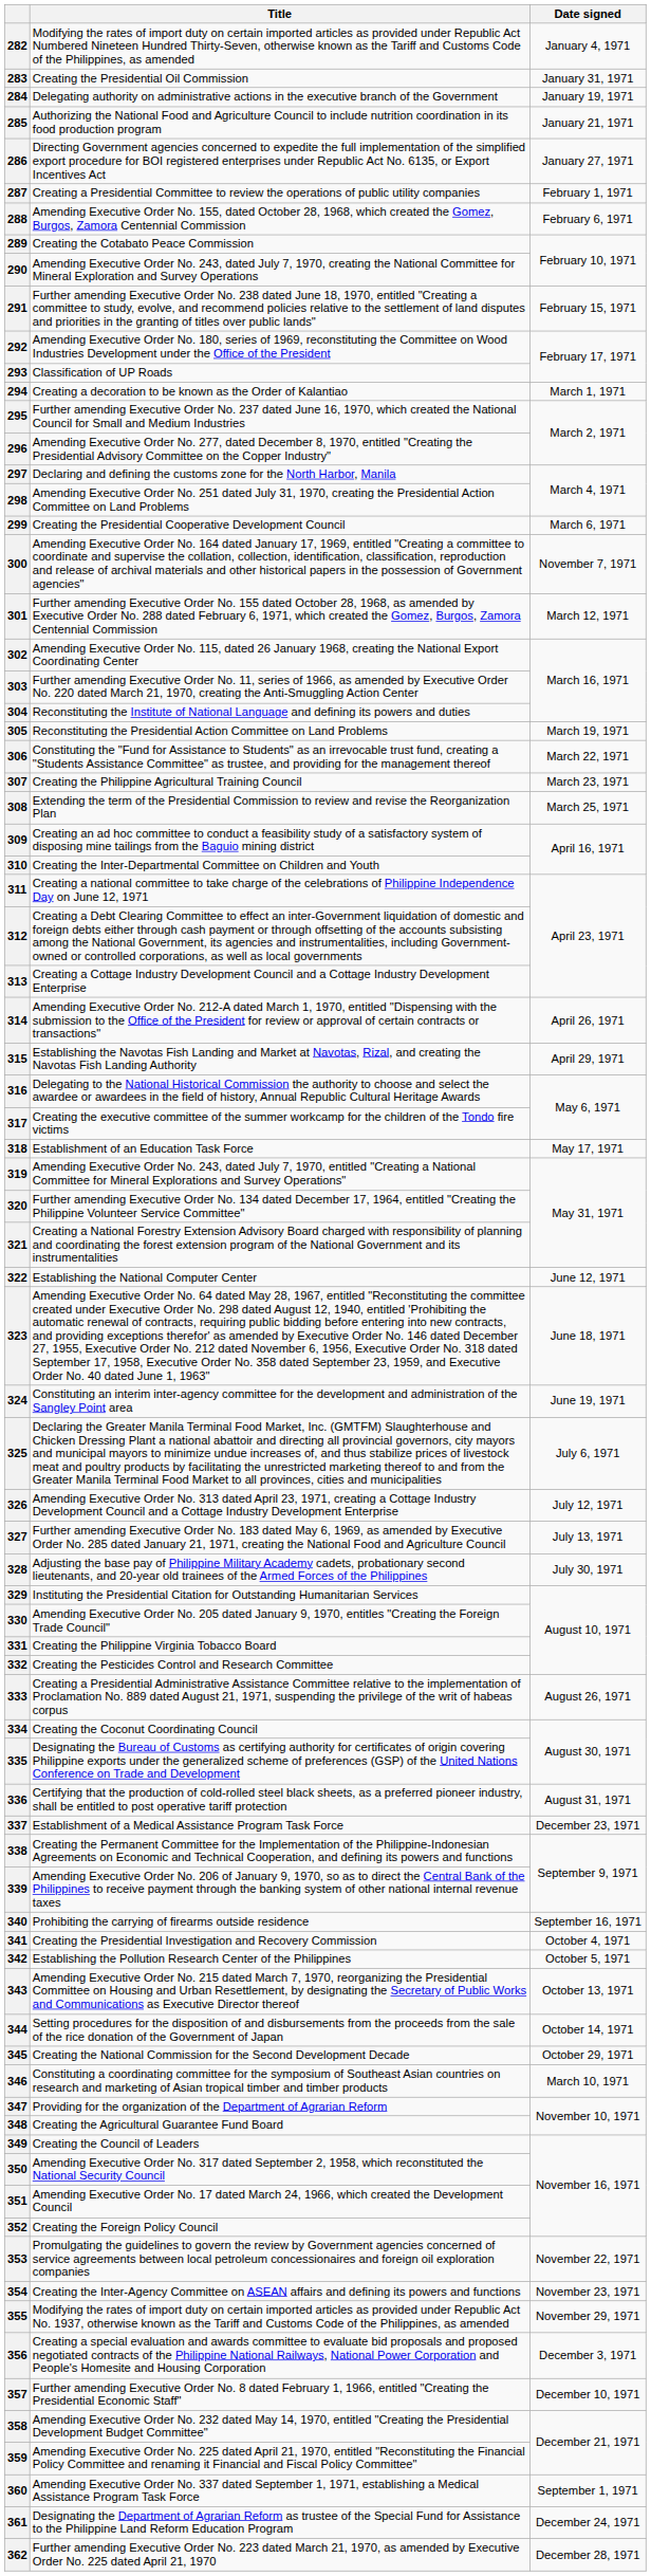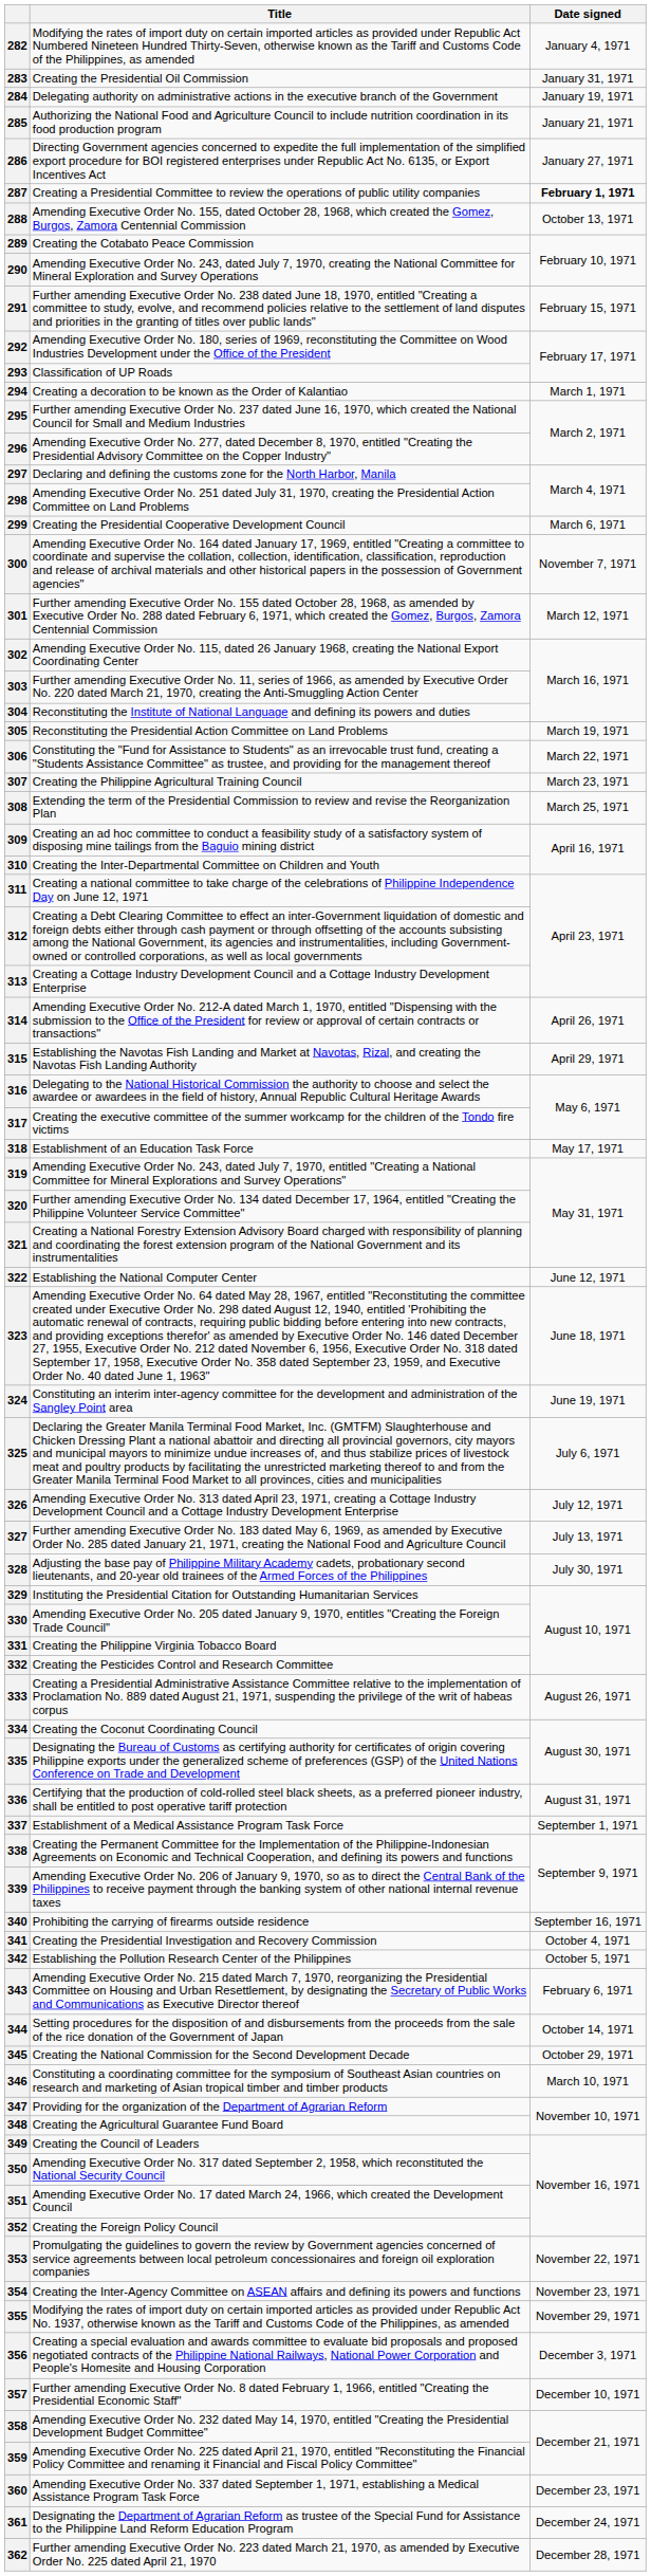 <table class="wikitable sortable" style="text-align:center;">
 <tr>
 <th scope="col"></th>
 <th scope="col">Title</th>
 <th scope="col" width="150px">Date signed</th>
 </tr>
 <tr>
 <th scope="row">282</th>
 <td style="text-align:left;">Modifying the rates of import duty on certain imported articles as provided under Republic Act Numbered Nineteen Hundred Thirty-Seven, otherwise known as the Tariff and Customs Code of the Philippines, as amended</td>
 <td>January 4, 1971</td>
 </tr>
 <tr>
 <th scope="row">283</th>
 <td style="text-align:left;">Creating the Presidential Oil Commission</td>
 <td>January 31, 1971</td>
 </tr>
 <tr>
 <th scope="row">284</th>
 <td style="text-align:left;">Delegating authority on administrative actions in the executive branch of the Government</td>
 <td>January 19, 1971</td>
 </tr>
 <tr>
 <th scope="row">285</th>
 <td style="text-align:left;">Authorizing the National Food and Agriculture Council to include nutrition coordination in its food production program</td>
 <td>January 21, 1971</td>
 </tr>
 <tr>
 <th scope="row">286</th>
 <td style="text-align:left;">Directing Government agencies concerned to expedite the full implementation of the simplified export procedure for BOI registered enterprises under Republic Act No. 6135, or Export Incentives Act</td>
 <td>January 27, 1971</td>
 </tr>
 <tr>
 <th scope="row">287</th>
 <td style="text-align:left;">Creating a Presidential Committee to review the operations of public utility companies</td>
-<td>February 1, 1971</td>
+<td><strong>February 1, 1971</strong></td>
 </tr>
 <tr>
 <th scope="row">288</th>
 <td style="text-align:left;">Amending Executive Order No. 155, dated October 28, 1968, which created the <a href='#'>Gomez</a>, <a href='#'>Burgos</a>, <a href='#'>Zamora</a> Centennial Commission</td>
-<td>February 6, 1971</td>
+<td>October 13, 1971</td>
 </tr>
 <tr>
 <th scope="row">289</th>
 <td style="text-align:left;">Creating the Cotabato Peace Commission</td>
 <td rowspan="2">February 10, 1971</td>
 </tr>
 <tr>
 <th scope="row">290</th>
 <td style="text-align:left;">Amending Executive Order No. 243, dated July 7, 1970, creating the National Committee for Mineral Exploration and Survey Operations</td>
 </tr>
 <tr>
 <th scope="row">291</th>
 <td style="text-align:left;">Further amending Executive Order No. 238 dated June 18, 1970, entitled "Creating a committee to study, evolve, and recommend policies relative to the settlement of land disputes and priorities in the granting of titles over public lands"</td>
 <td>February 15, 1971</td>
 </tr>
 <tr>
 <th scope="row">292</th>
 <td style="text-align:left;">Amending Executive Order No. 180, series of 1969, reconstituting the Committee on Wood Industries Development under the <a href='#'>Office of the President</a></td>
 <td rowspan="2">February 17, 1971</td>
 </tr>
 <tr>
 <th scope="row">293</th>
 <td style="text-align:left;">Classification of UP Roads</td>
 </tr>
 <tr>
 <th scope="row">294</th>
 <td style="text-align:left;">Creating a decoration to be known as the Order of Kalantiao</td>
 <td>March 1, 1971</td>
 </tr>
 <tr>
 <th scope="row">295</th>
 <td style="text-align:left;">Further amending Executive Order No. 237 dated June 16, 1970, which created the National Council for Small and Medium Industries</td>
 <td rowspan="2">March 2, 1971</td>
 </tr>
 <tr>
 <th scope="row">296</th>
 <td style="text-align:left;">Amending Executive Order No. 277, dated December 8, 1970, entitled "Creating the Presidential Advisory Committee on the Copper Industry"</td>
 </tr>
 <tr>
 <th scope="row">297</th>
 <td style="text-align:left;">Declaring and defining the customs zone for the <a href='#'>North Harbor</a>, <a href='#'>Manila</a></td>
 <td rowspan="2">March 4, 1971</td>
 </tr>
 <tr>
 <th scope="row">298</th>
 <td style="text-align:left;">Amending Executive Order No. 251 dated July 31, 1970, creating the Presidential Action Committee on Land Problems</td>
 </tr>
 <tr>
 <th scope="row">299</th>
 <td style="text-align:left;">Creating the Presidential Cooperative Development Council</td>
 <td>March 6, 1971</td>
 </tr>
 <tr>
 <th scope="row">300</th>
 <td style="text-align:left;">Amending Executive Order No. 164 dated January 17, 1969, entitled "Creating a committee to coordinate and supervise the collation, collection, identification, classification, reproduction and release of archival materials and other historical papers in the possession of Government agencies"</td>
 <td>November 7, 1971</td>
 </tr>
 <tr>
 <th scope="row">301</th>
 <td style="text-align:left;">Further amending Executive Order No. 155 dated October 28, 1968, as amended by Executive Order No. 288 dated February 6, 1971, which created the <a href='#'>Gomez</a>, <a href='#'>Burgos</a>, <a href='#'>Zamora</a> Centennial Commission</td>
 <td>March 12, 1971</td>
 </tr>
 <tr>
 <th scope="row">302</th>
 <td style="text-align:left;">Amending Executive Order No. 115, dated 26 January 1968, creating the National Export Coordinating Center</td>
 <td rowspan="3">March 16, 1971</td>
 </tr>
 <tr>
 <th scope="row">303</th>
 <td style="text-align:left;">Further amending Executive Order No. 11, series of 1966, as amended by Executive Order No. 220 dated March 21, 1970, creating the Anti-Smuggling Action Center</td>
 </tr>
 <tr>
 <th scope="row">304</th>
 <td style="text-align:left;">Reconstituting the <a href='#'>Institute of National Language</a> and defining its powers and duties</td>
 </tr>
 <tr>
 <th scope="row">305</th>
 <td style="text-align:left;">Reconstituting the Presidential Action Committee on Land Problems</td>
 <td>March 19, 1971</td>
 </tr>
 <tr>
 <th scope="row">306</th>
 <td style="text-align:left;">Constituting the "Fund for Assistance to Students" as an irrevocable trust fund, creating a "Students Assistance Committee" as trustee, and providing for the management thereof</td>
 <td>March 22, 1971</td>
 </tr>
 <tr>
 <th scope="row">307</th>
 <td style="text-align:left;">Creating the Philippine Agricultural Training Council</td>
 <td>March 23, 1971</td>
 </tr>
 <tr>
 <th scope="row">308</th>
 <td style="text-align:left;">Extending the term of the Presidential Commission to review and revise the Reorganization Plan</td>
 <td>March 25, 1971</td>
 </tr>
 <tr>
 <th scope="row">309</th>
 <td style="text-align:left;">Creating an ad hoc committee to conduct a feasibility study of a satisfactory system of disposing mine tailings from the <a href='#'>Baguio</a> mining district</td>
 <td rowspan="2">April 16, 1971</td>
 </tr>
 <tr>
 <th scope="row">310</th>
 <td style="text-align:left;">Creating the Inter-Departmental Committee on Children and Youth</td>
 </tr>
 <tr>
 <th scope="row">311</th>
 <td style="text-align:left;">Creating a national committee to take charge of the celebrations of <a href='#'>Philippine Independence Day</a> on June 12, 1971</td>
 <td rowspan="3">April 23, 1971</td>
 </tr>
 <tr>
 <th scope="row">312</th>
 <td style="text-align:left;">Creating a Debt Clearing Committee to effect an inter-Government liquidation of domestic and foreign debts either through cash payment or through offsetting of the accounts subsisting among the National Government, its agencies and instrumentalities, including Government-owned or controlled corporations, as well as local governments</td>
 </tr>
 <tr>
 <th scope="row">313</th>
 <td style="text-align:left;">Creating a Cottage Industry Development Council and a Cottage Industry Development Enterprise</td>
 </tr>
 <tr>
 <th scope="row">314</th>
 <td style="text-align:left;">Amending Executive Order No. 212-A dated March 1, 1970, entitled "Dispensing with the submission to the <a href='#'>Office of the President</a> for review or approval of certain contracts or transactions"</td>
 <td>April 26, 1971</td>
 </tr>
 <tr>
 <th scope="row">315</th>
 <td style="text-align:left;">Establishing the Navotas Fish Landing and Market at <a href='#'>Navotas</a>, <a href='#'>Rizal</a>, and creating the Navotas Fish Landing Authority</td>
 <td>April 29, 1971</td>
 </tr>
 <tr>
 <th scope="row">316</th>
 <td style="text-align:left;">Delegating to the <a href='#'>National Historical Commission</a> the authority to choose and select the awardee or awardees in the field of history, Annual Republic Cultural Heritage Awards</td>
 <td rowspan="2">May 6, 1971</td>
 </tr>
 <tr>
 <th scope="row">317</th>
 <td style="text-align:left;">Creating the executive committee of the summer workcamp for the children of the <a href='#'>Tondo</a> fire victims</td>
 </tr>
 <tr>
 <th scope="row">318</th>
 <td style="text-align:left;">Establishment of an Education Task Force</td>
 <td>May 17, 1971</td>
 </tr>
 <tr>
 <th scope="row">319</th>
 <td style="text-align:left;">Amending Executive Order No. 243, dated July 7, 1970, entitled "Creating a National Committee for Mineral Explorations and Survey Operations"</td>
 <td rowspan="3">May 31, 1971</td>
 </tr>
 <tr>
 <th scope="row">320</th>
 <td style="text-align:left;">Further amending Executive Order No. 134 dated December 17, 1964, entitled "Creating the Philippine Volunteer Service Committee"</td>
 </tr>
 <tr>
 <th scope="row">321</th>
 <td style="text-align:left;">Creating a National Forestry Extension Advisory Board charged with responsibility of planning and coordinating the forest extension program of the National Government and its instrumentalities</td>
 </tr>
 <tr>
 <th scope="row">322</th>
 <td style="text-align:left;">Establishing the National Computer Center</td>
 <td>June 12, 1971</td>
 </tr>
 <tr>
 <th scope="row">323</th>
 <td style="text-align:left;">Amending Executive Order No. 64 dated May 28, 1967, entitled "Reconstituting the committee created under Executive Order No. 298 dated August 12, 1940, entitled 'Prohibiting the automatic renewal of contracts, requiring public bidding before entering into new contracts, and providing exceptions therefor' as amended by Executive Order No. 146 dated December 27, 1955, Executive Order No. 212 dated November 6, 1956, Executive Order No. 318 dated September 17, 1958, Executive Order No. 358 dated September 23, 1959, and Executive Order No. 40 dated June 1, 1963"</td>
 <td>June 18, 1971</td>
 </tr>
 <tr>
 <th scope="row">324</th>
 <td style="text-align:left;">Constituting an interim inter-agency committee for the development and administration of the <a href='#'>Sangley Point</a> area</td>
 <td>June 19, 1971</td>
 </tr>
 <tr>
 <th scope="row">325</th>
 <td style="text-align:left;">Declaring the Greater Manila Terminal Food Market, Inc. (GMTFM) Slaughterhouse and Chicken Dressing Plant a national abattoir and directing all provincial governors, city mayors and municipal mayors to minimize undue increases of, and thus stabilize prices of livestock meat and poultry products by facilitating the unrestricted marketing thereof  to and from the Greater Manila Terminal Food Market to all provinces, cities and municipalities</td>
 <td>July 6, 1971</td>
 </tr>
 <tr>
 <th scope="row">326</th>
 <td style="text-align:left;">Amending Executive Order No. 313 dated April 23, 1971, creating a Cottage Industry Development Council and a Cottage Industry Development Enterprise</td>
 <td>July 12, 1971</td>
 </tr>
 <tr>
 <th scope="row">327</th>
 <td style="text-align:left;">Further amending Executive Order No. 183 dated May 6, 1969, as amended by Executive Order No. 285 dated January 21, 1971, creating the National Food and Agriculture Council</td>
 <td>July 13, 1971</td>
 </tr>
 <tr>
 <th scope="row">328</th>
 <td style="text-align:left;">Adjusting the base pay of <a href='#'>Philippine Military Academy</a> cadets, probationary second lieutenants, and 20-year old trainees of the <a href='#'>Armed Forces of the Philippines</a></td>
 <td>July 30, 1971</td>
 </tr>
 <tr>
 <th scope="row">329</th>
 <td style="text-align:left;">Instituting the Presidential Citation for Outstanding Humanitarian Services</td>
 <td rowspan="4">August 10, 1971</td>
 </tr>
 <tr>
 <th scope="row">330</th>
 <td style="text-align:left;">Amending Executive Order No. 205 dated January 9, 1970, entitles "Creating the Foreign Trade Council"</td>
 </tr>
 <tr>
 <th scope="row">331</th>
 <td style="text-align:left;">Creating the Philippine Virginia Tobacco Board</td>
 </tr>
 <tr>
 <th scope="row">332</th>
 <td style="text-align:left;">Creating the Pesticides Control and Research Committee</td>
 </tr>
 <tr>
 <th scope="row">333</th>
 <td style="text-align:left;">Creating a Presidential Administrative Assistance Committee relative to the implementation of Proclamation No. 889 dated August 21, 1971, suspending the privilege of the writ of habeas corpus</td>
 <td>August 26, 1971</td>
 </tr>
 <tr>
 <th scope="row">334</th>
 <td style="text-align:left;">Creating the Coconut Coordinating Council</td>
 <td rowspan="2">August 30, 1971</td>
 </tr>
 <tr>
 <th scope="row">335</th>
 <td style="text-align:left;">Designating the <a href='#'>Bureau of Customs</a> as certifying authority for certificates of origin covering Philippine exports under the generalized scheme of preferences (GSP) of the <a href='#'>United Nations Conference on Trade and Development</a></td>
 </tr>
 <tr>
 <th scope="row">336</th>
 <td style="text-align:left;">Certifying that the production of cold-rolled steel black sheets, as a preferred pioneer industry, shall be entitled to post operative tariff protection</td>
 <td>August 31, 1971</td>
 </tr>
 <tr>
 <th scope="row">337</th>
 <td style="text-align:left;">Establishment of a Medical Assistance Program Task Force</td>
-<td>December 23, 1971</td>
+<td>September 1, 1971</td>
 </tr>
 <tr>
 <th scope="row">338</th>
 <td style="text-align:left;">Creating the Permanent Committee for the Implementation of the Philippine-Indonesian Agreements on Economic and Technical Cooperation, and defining its powers and functions</td>
 <td rowspan="2">September 9, 1971</td>
 </tr>
 <tr>
 <th scope="row">339</th>
 <td style="text-align:left;">Amending Executive Order No. 206 of January 9, 1970, so as to direct the <a href='#'>Central Bank of the Philippines</a> to receive payment through the banking system of other national internal revenue taxes</td>
 </tr>
 <tr>
 <th scope="row">340</th>
 <td style="text-align:left;">Prohibiting the carrying of firearms outside residence</td>
 <td>September 16, 1971</td>
 </tr>
 <tr>
 <th scope="row">341</th>
 <td style="text-align:left;">Creating the Presidential Investigation and Recovery Commission</td>
 <td>October 4, 1971</td>
 </tr>
 <tr>
 <th scope="row">342</th>
 <td style="text-align:left;">Establishing the Pollution Research Center of the Philippines</td>
 <td>October 5, 1971</td>
 </tr>
 <tr>
 <th scope="row">343</th>
 <td style="text-align:left;">Amending Executive Order No. 215 dated March 7, 1970, reorganizing the Presidential Committee on Housing and Urban Resettlement, by designating the <a href='#'>Secretary of Public Works and Communications</a> as Executive Director thereof</td>
-<td>October 13, 1971</td>
+<td>February 6, 1971</td>
 </tr>
 <tr>
 <th scope="row">344</th>
 <td style="text-align:left;">Setting procedures for the disposition of and disbursements from the proceeds from the sale of the rice donation of the Government of Japan</td>
 <td>October 14, 1971</td>
 </tr>
 <tr>
 <th scope="row">345</th>
 <td style="text-align:left;">Creating the National Commission for the Second Development Decade</td>
 <td>October 29, 1971</td>
 </tr>
 <tr>
 <th scope="row">346</th>
 <td style="text-align:left;">Constituting a coordinating committee for the symposium of Southeast Asian countries on research and marketing of Asian tropical timber and timber products</td>
 <td>March 10, 1971</td>
 </tr>
 <tr>
 <th scope="row">347</th>
 <td style="text-align:left;">Providing for the organization of the <a href='#'>Department of Agrarian Reform</a></td>
 <td rowspan="2">November 10, 1971</td>
 </tr>
 <tr>
 <th scope="row">348</th>
 <td style="text-align:left;">Creating the Agricultural Guarantee Fund Board</td>
 </tr>
 <tr>
 <th scope="row">349</th>
 <td style="text-align:left;">Creating the Council of Leaders</td>
 <td rowspan="4">November 16, 1971</td>
 </tr>
 <tr>
 <th scope="row">350</th>
 <td style="text-align:left;">Amending Executive Order No. 317 dated September 2, 1958, which reconstituted the <a href='#'>National Security Council</a></td>
 </tr>
 <tr>
 <th scope="row">351</th>
 <td style="text-align:left;">Amending Executive Order No. 17 dated March 24, 1966, which created the Development Council</td>
 </tr>
 <tr>
 <th scope="row">352</th>
 <td style="text-align:left;">Creating the Foreign Policy Council</td>
 </tr>
 <tr>
 <th scope="row">353</th>
 <td style="text-align:left;">Promulgating the guidelines to govern the review by Government agencies concerned of service agreements between local petroleum concessionaires and foreign oil exploration companies</td>
 <td>November 22, 1971</td>
 </tr>
 <tr>
 <th scope="row">354</th>
 <td style="text-align:left;">Creating the Inter-Agency Committee on <a href='#'>ASEAN</a> affairs and defining its powers and functions</td>
 <td>November 23, 1971</td>
 </tr>
 <tr>
 <th scope="row">355</th>
 <td style="text-align:left;">Modifying the rates of import duty on certain imported articles as provided under Republic Act No. 1937, otherwise known as the Tariff and Customs Code of the Philippines, as amended</td>
 <td>November 29, 1971</td>
 </tr>
 <tr>
 <th scope="row">356</th>
 <td style="text-align:left;">Creating a special evaluation and awards committee to evaluate bid proposals and proposed negotiated contracts of the <a href='#'>Philippine National Railways</a>, <a href='#'>National Power Corporation</a> and People's Homesite and Housing Corporation</td>
 <td>December 3, 1971</td>
 </tr>
 <tr>
 <th scope="row">357</th>
 <td style="text-align:left;">Further amending Executive Order No. 8 dated February 1, 1966, entitled "Creating the Presidential Economic Staff"</td>
 <td>December 10, 1971</td>
 </tr>
 <tr>
 <th scope="row">358</th>
 <td style="text-align:left;">Amending Executive Order No. 232 dated May 14, 1970, entitled "Creating the Presidential Development Budget Committee"</td>
 <td rowspan="2">December 21, 1971</td>
 </tr>
 <tr>
 <th scope="row">359</th>
 <td style="text-align:left;">Amending Executive Order No. 225 dated April 21, 1970, entitled "Reconstituting the Financial Policy Committee and renaming it Financial and Fiscal Policy Committee"</td>
 </tr>
 <tr>
 <th scope="row">360</th>
 <td style="text-align:left;">Amending Executive Order No. 337 dated September 1, 1971, establishing a Medical Assistance Program Task Force</td>
-<td>September 1, 1971</td>
+<td>December 23, 1971</td>
 </tr>
 <tr>
 <th scope="row">361</th>
 <td style="text-align:left;">Designating the <a href='#'>Department of Agrarian Reform</a> as trustee of the Special Fund for Assistance to the Philippine Land Reform Education Program</td>
 <td>December 24, 1971</td>
 </tr>
 <tr>
 <th scope="row">362</th>
 <td style="text-align:left;">Further amending Executive Order No. 223 dated March 21, 1970, as amended by Executive Order No. 225 dated April 21, 1970</td>
 <td>December 28, 1971</td>
 </tr>
 </table>
